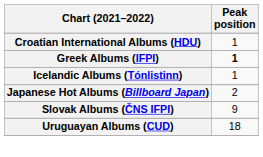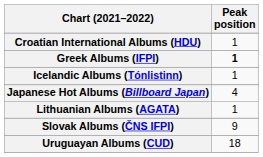 <table class="wikitable sortable plainrowheaders" style="text-align:center">
 <tr>
 <th scope="col">Chart (2021–2022)</th>
 <th scope="col">Peak<br>position</th>
 </tr>
 <tr>
 </tr>
 <tr>
 </tr>
 <tr>
 </tr>
 <tr>
 </tr>
 <tr>
 </tr>
 <tr>
 <th scope="row">Croatian International Albums (<a href='#'>HDU</a>)</th>
 <td>1</td>
 </tr>
 <tr>
 </tr>
 <tr>
 </tr>
 <tr>
 </tr>
 <tr>
 </tr>
 <tr>
 </tr>
 <tr>
 </tr>
 <tr>
 <th scope="row">Greek Albums (<a href='#'>IFPI</a>)</th>
 <td><strong>1</strong></td>
 </tr>
 <tr>
 </tr>
 <tr>
 <th scope="row">Icelandic Albums (<a href='#'>Tónlistinn</a>)</th>
 <td>1</td>
 </tr>
 <tr>
 </tr>
 <tr>
 </tr>
 <tr>
 </tr>
 <tr>
 <th scope="row">Japanese Hot Albums (<em><a href='#'>Billboard Japan</a></em>)</th>
-<td>2</td>
+<td>4</td>
+</tr>
+<tr>
+<th scope="row">Lithuanian Albums (<a href='#'>AGATA</a>)</th>
+<td>1</td>
 </tr>
 <tr>
 </tr>
 <tr>
 </tr>
 <tr>
 </tr>
 <tr>
 </tr>
 <tr>
 </tr>
 <tr>
 <th scope="row">Slovak Albums (<a href='#'>ČNS IFPI</a>)</th>
 <td>9</td>
 </tr>
 <tr>
 </tr>
 <tr>
 </tr>
 <tr>
 </tr>
 <tr>
 </tr>
 <tr>
 </tr>
 <tr>
 <th scope="row">Uruguayan Albums (<a href='#'>CUD</a>)</th>
 <td>18</td>
 </tr>
 <tr>
 </tr>
 </table>
